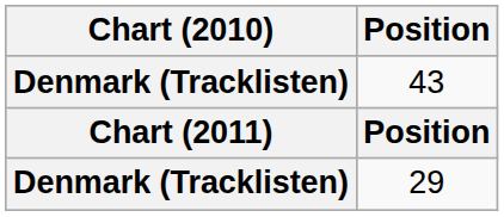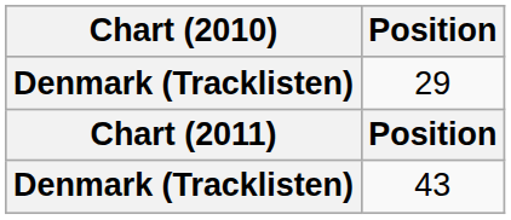 <table class="wikitable sortable plainrowheaders" style="text-align:center">
 <tr>
 <th scope="col">Chart (2010)</th>
 <th scope="col">Position</th>
 </tr>
 <tr>
 <th scope="row">Denmark (Tracklisten)</th>
-<td style="text-align:center;">43</td>
+<td style="text-align:center;">29</td>
 </tr>
 <tr>
 <th scope="col">Chart (2011)</th>
 <th scope="col">Position</th>
 </tr>
 <tr>
 <th scope="row">Denmark (Tracklisten)</th>
-<td style="text-align:center;">29</td>
+<td style="text-align:center;">43</td>
 </tr>
 </table>
